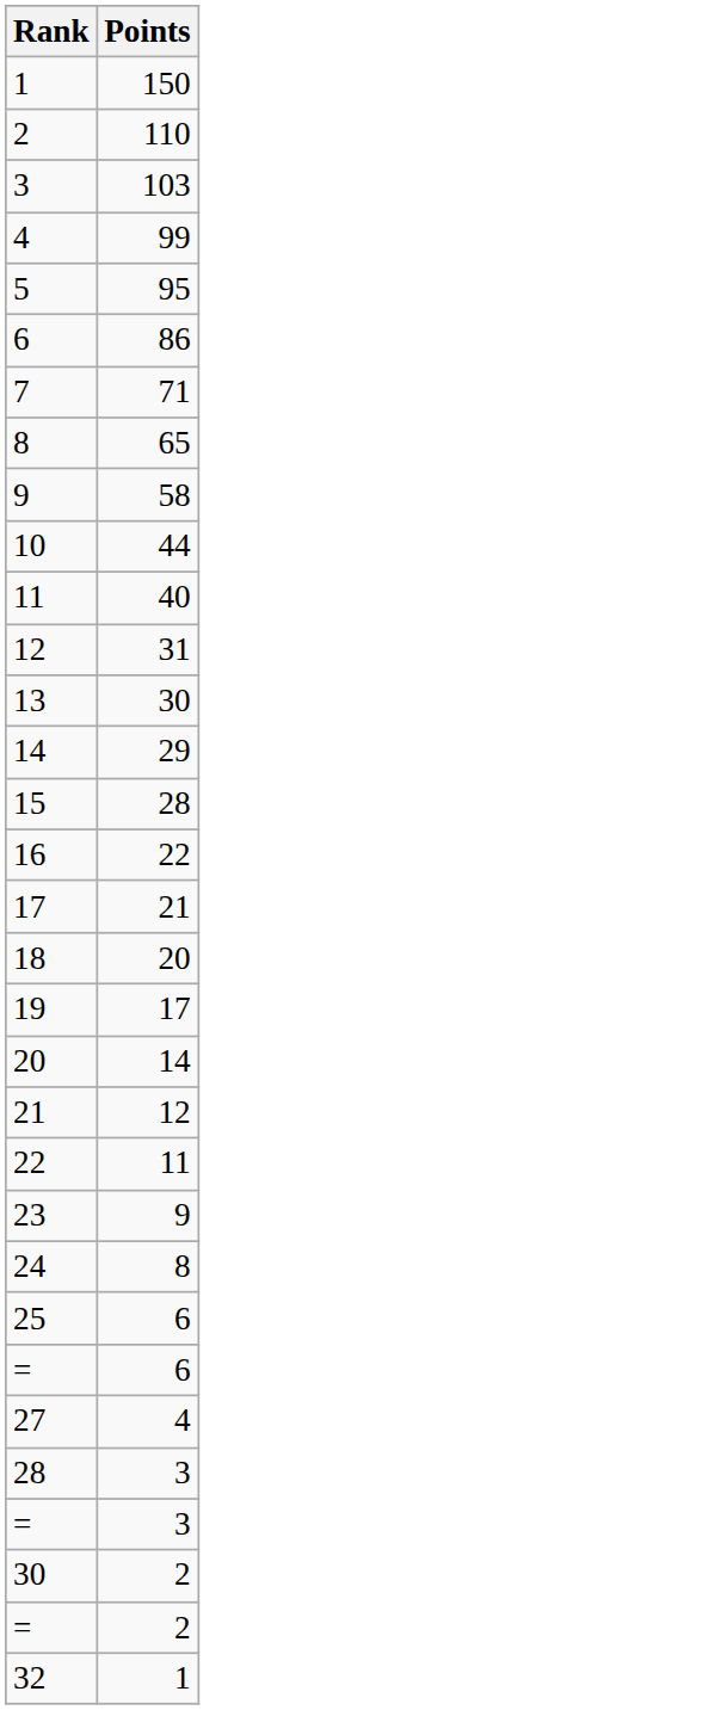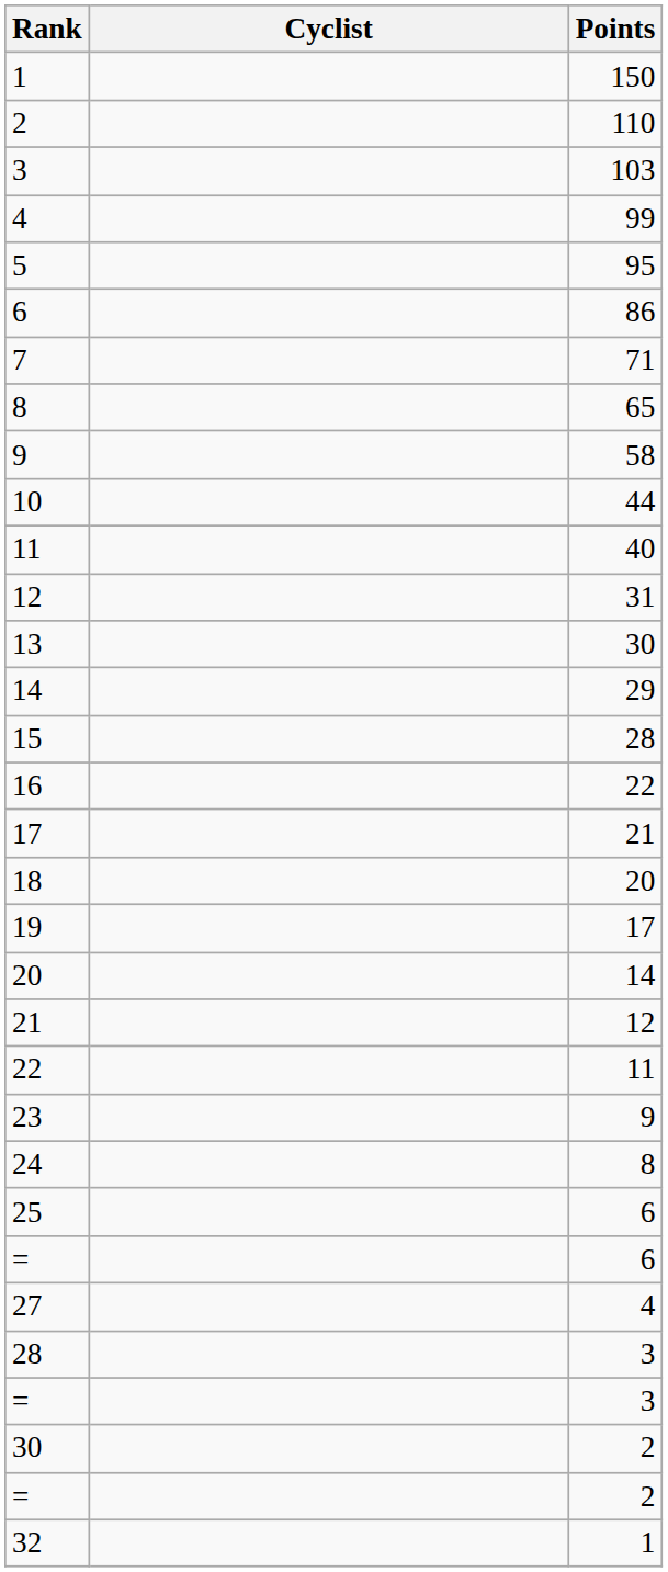 <table class="wikitable">
 <tr>
 <th>Rank</th>
+<th width="250">Cyclist</th>
 <th>Points</th>
 </tr>
 <tr>
 <td>1</td>
+<td></td>
 <td align="right">150</td>
 </tr>
 <tr>
 <td>2</td>
+<td></td>
 <td align="right">110</td>
 </tr>
 <tr>
 <td>3</td>
+<td></td>
 <td align="right">103</td>
 </tr>
 <tr>
 <td>4</td>
+<td></td>
 <td align="right">99</td>
 </tr>
 <tr>
 <td>5</td>
+<td></td>
 <td align="right">95</td>
 </tr>
 <tr>
 <td>6</td>
+<td></td>
 <td align="right">86</td>
 </tr>
 <tr>
 <td>7</td>
+<td></td>
 <td align="right">71</td>
 </tr>
 <tr>
 <td>8</td>
+<td></td>
 <td align="right">65</td>
 </tr>
 <tr>
 <td>9</td>
+<td></td>
 <td align="right">58</td>
 </tr>
 <tr>
 <td>10</td>
+<td></td>
 <td align="right">44</td>
 </tr>
 <tr>
 <td>11</td>
+<td></td>
 <td align="right">40</td>
 </tr>
 <tr>
 <td>12</td>
+<td></td>
 <td align="right">31</td>
 </tr>
 <tr>
 <td>13</td>
+<td></td>
 <td align="right">30</td>
 </tr>
 <tr>
 <td>14</td>
+<td></td>
 <td align="right">29</td>
 </tr>
 <tr>
 <td>15</td>
+<td></td>
 <td align="right">28</td>
 </tr>
 <tr>
 <td>16</td>
+<td></td>
 <td align="right">22</td>
 </tr>
 <tr>
 <td>17</td>
+<td></td>
 <td align="right">21</td>
 </tr>
 <tr>
 <td>18</td>
+<td></td>
 <td align="right">20</td>
 </tr>
 <tr>
 <td>19</td>
+<td></td>
 <td align="right">17</td>
 </tr>
 <tr>
 <td>20</td>
+<td></td>
 <td align="right">14</td>
 </tr>
 <tr>
 <td>21</td>
+<td></td>
 <td align="right">12</td>
 </tr>
 <tr>
 <td>22</td>
+<td></td>
 <td align="right">11</td>
 </tr>
 <tr>
 <td>23</td>
+<td></td>
 <td align="right">9</td>
 </tr>
 <tr>
 <td>24</td>
+<td></td>
 <td align="right">8</td>
 </tr>
 <tr>
 <td>25</td>
+<td></td>
 <td align="right">6</td>
 </tr>
 <tr>
 <td>=</td>
+<td></td>
 <td align="right">6</td>
 </tr>
 <tr>
 <td>27</td>
+<td></td>
 <td align="right">4</td>
 </tr>
 <tr>
 <td>28</td>
+<td></td>
 <td align="right">3</td>
 </tr>
 <tr>
 <td>=</td>
+<td></td>
 <td align="right">3</td>
 </tr>
 <tr>
 <td>30</td>
+<td></td>
 <td align="right">2</td>
 </tr>
 <tr>
 <td>=</td>
+<td></td>
 <td align="right">2</td>
 </tr>
 <tr>
 <td>32</td>
+<td></td>
 <td align="right">1</td>
 </tr>
 </table>
